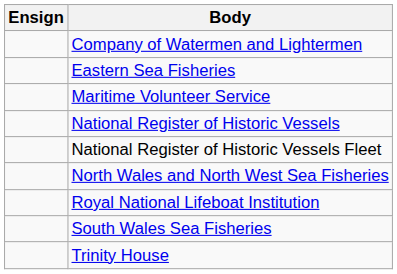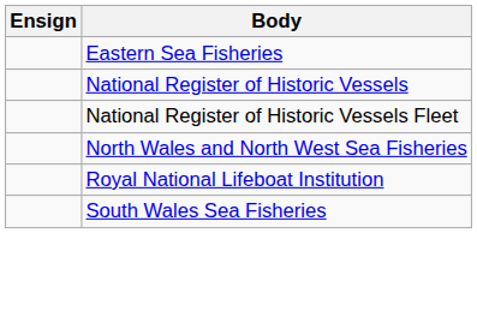 <table class="wikitable">
 <tr>
 <th>Ensign</th>
 <th>Body</th>
 </tr>
 <tr>
 <td></td>
-<td><a href='#'>Company of Watermen and Lightermen</a></td>
-</tr>
-<tr>
-<td></td>
 <td><a href='#'>Eastern Sea Fisheries</a></td>
-</tr>
-<tr>
-<td></td>
-<td><a href='#'>Maritime Volunteer Service</a></td>
 </tr>
 <tr>
 <td></td>
 <td><a href='#'>National Register of Historic Vessels</a></td>
 </tr>
 <tr>
 <td></td>
 <td>National Register of Historic Vessels Fleet</td>
 </tr>
 <tr>
 <td></td>
 <td><a href='#'>North Wales and North West Sea Fisheries</a></td>
 </tr>
 <tr>
 <td></td>
 <td><a href='#'>Royal National Lifeboat Institution</a></td>
 </tr>
 <tr>
 <td></td>
 <td><a href='#'>South Wales Sea Fisheries</a></td>
 </tr>
-<tr>
-<td></td>
-<td><a href='#'>Trinity House</a></td>
-</tr>
 </table>
